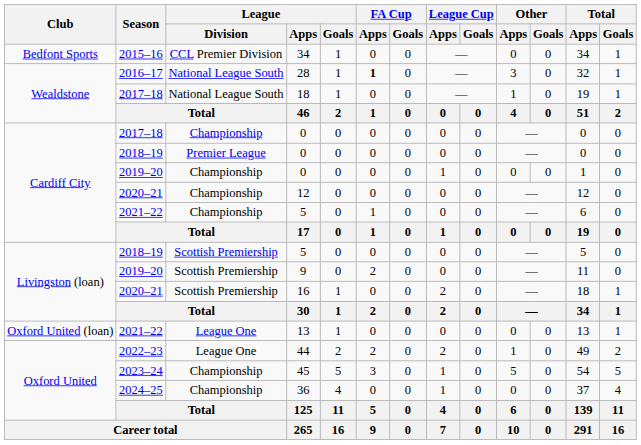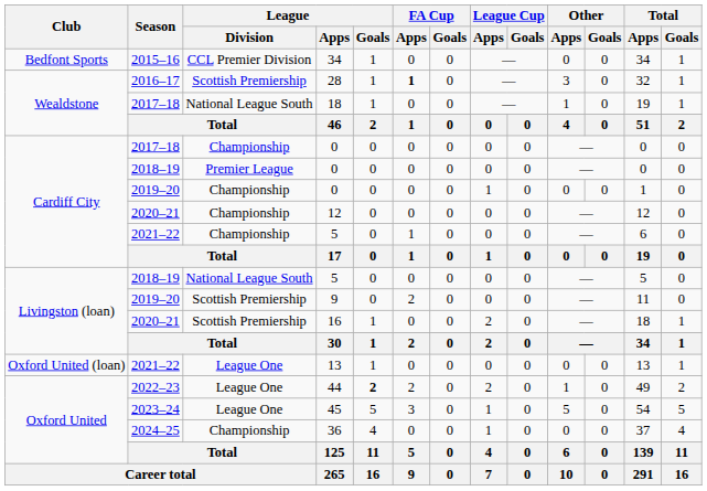 <table class=wikitable style=text-align:center>
 <tr>
 <th rowspan=2>Club</th>
 <th rowspan=2>Season</th>
 <th colspan=3>League</th>
 <th colspan=2><a href='#'>FA Cup</a></th>
 <th colspan=2><a href='#'>League Cup</a></th>
 <th colspan=2>Other</th>
 <th colspan=2>Total</th>
 </tr>
 <tr>
 <th>Division</th>
 <th>Apps</th>
 <th>Goals</th>
 <th>Apps</th>
 <th>Goals</th>
 <th>Apps</th>
 <th>Goals</th>
 <th>Apps</th>
 <th>Goals</th>
 <th>Apps</th>
 <th>Goals</th>
 </tr>
 <tr>
 <td><a href='#'>Bedfont Sports</a></td>
 <td><a href='#'>2015–16</a></td>
 <td><a href='#'>CCL</a> Premier Division</td>
 <td>34</td>
 <td>1</td>
 <td>0</td>
 <td>0</td>
 <td colspan=2>—</td>
 <td>0</td>
 <td>0</td>
 <td>34</td>
 <td>1</td>
 </tr>
 <tr>
 <td rowspan="3"><a href='#'>Wealdstone</a></td>
 <td><a href='#'>2016–17</a></td>
-<td><a href='#'>National League South</a></td>
+<td><a href='#'>Scottish Premiership</a></td>
 <td>28</td>
 <td>1</td>
 <td><strong>1</strong></td>
 <td>0</td>
 <td colspan=2>—</td>
 <td>3</td>
 <td>0</td>
 <td>32</td>
 <td>1</td>
 </tr>
 <tr>
 <td><a href='#'>2017–18</a></td>
 <td>National League South</td>
 <td>18</td>
 <td>1</td>
 <td>0</td>
 <td>0</td>
 <td colspan=2>—</td>
 <td>1</td>
 <td>0</td>
 <td>19</td>
 <td>1</td>
 </tr>
 <tr>
 <th colspan=2>Total</th>
 <th>46</th>
 <th>2</th>
 <th>1</th>
 <th>0</th>
 <th>0</th>
 <th>0</th>
 <th>4</th>
 <th>0</th>
 <th>51</th>
 <th>2</th>
 </tr>
 <tr>
 <td rowspan="6"><a href='#'>Cardiff City</a></td>
 <td><a href='#'>2017–18</a></td>
 <td><a href='#'>Championship</a></td>
 <td>0</td>
 <td>0</td>
 <td>0</td>
 <td>0</td>
 <td>0</td>
 <td>0</td>
 <td colspan=2>—</td>
 <td>0</td>
 <td>0</td>
 </tr>
 <tr>
 <td><a href='#'>2018–19</a></td>
 <td><a href='#'>Premier League</a></td>
 <td>0</td>
 <td>0</td>
 <td>0</td>
 <td>0</td>
 <td>0</td>
 <td>0</td>
 <td colspan=2>—</td>
 <td>0</td>
 <td>0</td>
 </tr>
 <tr>
 <td><a href='#'>2019–20</a></td>
 <td>Championship</td>
 <td>0</td>
 <td>0</td>
 <td>0</td>
 <td>0</td>
 <td>1</td>
 <td>0</td>
 <td>0</td>
 <td>0</td>
 <td>1</td>
 <td>0</td>
 </tr>
 <tr>
 <td><a href='#'>2020–21</a></td>
 <td>Championship</td>
 <td>12</td>
 <td>0</td>
 <td>0</td>
 <td>0</td>
 <td>0</td>
 <td>0</td>
 <td colspan=2>—</td>
 <td>12</td>
 <td>0</td>
 </tr>
 <tr>
 <td><a href='#'>2021–22</a></td>
 <td>Championship</td>
 <td>5</td>
 <td>0</td>
 <td>1</td>
 <td>0</td>
 <td>0</td>
 <td>0</td>
 <td colspan=2>—</td>
 <td>6</td>
 <td>0</td>
 </tr>
 <tr>
 <th colspan=2>Total</th>
 <th>17</th>
 <th>0</th>
 <th>1</th>
 <th>0</th>
 <th>1</th>
 <th>0</th>
 <th>0</th>
 <th>0</th>
 <th>19</th>
 <th>0</th>
 </tr>
 <tr>
 <td rowspan="4"><a href='#'>Livingston</a> (loan)</td>
 <td><a href='#'>2018–19</a></td>
-<td><a href='#'>Scottish Premiership</a></td>
+<td><a href='#'>National League South</a></td>
 <td>5</td>
 <td>0</td>
 <td>0</td>
 <td>0</td>
 <td>0</td>
 <td>0</td>
 <td colspan=2>—</td>
 <td>5</td>
 <td>0</td>
 </tr>
 <tr>
 <td><a href='#'>2019–20</a></td>
 <td>Scottish Premiership</td>
 <td>9</td>
 <td>0</td>
 <td>2</td>
 <td>0</td>
 <td>0</td>
 <td>0</td>
 <td colspan=2>—</td>
 <td>11</td>
 <td>0</td>
 </tr>
 <tr>
 <td><a href='#'>2020–21</a></td>
 <td>Scottish Premiership</td>
 <td>16</td>
 <td>1</td>
 <td>0</td>
 <td>0</td>
 <td>2</td>
 <td>0</td>
 <td colspan=2>—</td>
 <td>18</td>
 <td>1</td>
 </tr>
 <tr>
 <th colspan=2>Total</th>
 <th>30</th>
 <th>1</th>
 <th>2</th>
 <th>0</th>
 <th>2</th>
 <th>0</th>
 <th colspan=2>—</th>
 <th>34</th>
 <th>1</th>
 </tr>
 <tr>
 <td><a href='#'>Oxford United</a> (loan)</td>
 <td><a href='#'>2021–22</a></td>
 <td><a href='#'>League One</a></td>
 <td>13</td>
 <td>1</td>
 <td>0</td>
 <td>0</td>
 <td>0</td>
 <td>0</td>
 <td>0</td>
 <td>0</td>
 <td>13</td>
 <td>1</td>
 </tr>
 <tr>
 <td rowspan="4"><a href='#'>Oxford United</a></td>
 <td><a href='#'>2022–23</a></td>
 <td>League One</td>
 <td>44</td>
-<td>2</td>
+<td><strong>2</strong></td>
 <td>2</td>
 <td>0</td>
 <td>2</td>
 <td>0</td>
 <td>1</td>
 <td>0</td>
 <td>49</td>
 <td>2</td>
 </tr>
 <tr>
 <td><a href='#'>2023–24</a></td>
-<td>Championship</td>
+<td>League One</td>
 <td>45</td>
 <td>5</td>
 <td>3</td>
 <td>0</td>
 <td>1</td>
 <td>0</td>
 <td>5</td>
 <td>0</td>
 <td>54</td>
 <td>5</td>
 </tr>
 <tr>
 <td><a href='#'>2024–25</a></td>
 <td>Championship</td>
 <td>36</td>
 <td>4</td>
 <td>0</td>
 <td>0</td>
 <td>1</td>
 <td>0</td>
 <td>0</td>
 <td>0</td>
 <td>37</td>
 <td>4</td>
 </tr>
 <tr>
 <th colspan="2">Total</th>
 <th>125</th>
 <th>11</th>
 <th>5</th>
 <th>0</th>
 <th>4</th>
 <th>0</th>
 <th>6</th>
 <th>0</th>
 <th>139</th>
 <th>11</th>
 </tr>
 <tr>
 <th colspan="3">Career total</th>
 <th>265</th>
 <th>16</th>
 <th>9</th>
 <th>0</th>
 <th>7</th>
 <th>0</th>
 <th>10</th>
 <th>0</th>
 <th>291</th>
 <th>16</th>
 </tr>
 </table>
